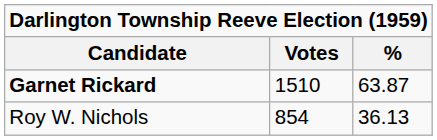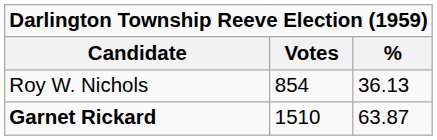 <table class="wikitable">
 <tr>
 <td Colspan="3" align="center"><strong>Darlington Township Reeve Election (1959)</strong></td>
 </tr>
 <tr>
 <th bgcolor="#DDDDFF" width="200px">Candidate</th>
 <th bgcolor="#DDDDFF">Votes</th>
 <th bgcolor="#DDDDFF">%</th>
 </tr>
 <tr>
+<td>Roy W. Nichols</td>
+<td>854</td>
+<td>36.13</td>
+</tr>
+<tr>
 <td><strong>Garnet Rickard</strong></td>
 <td>1510</td>
 <td>63.87</td>
 </tr>
-<tr>
-<td>Roy W. Nichols</td>
-<td>854</td>
-<td>36.13</td>
-</tr>
 </table>
